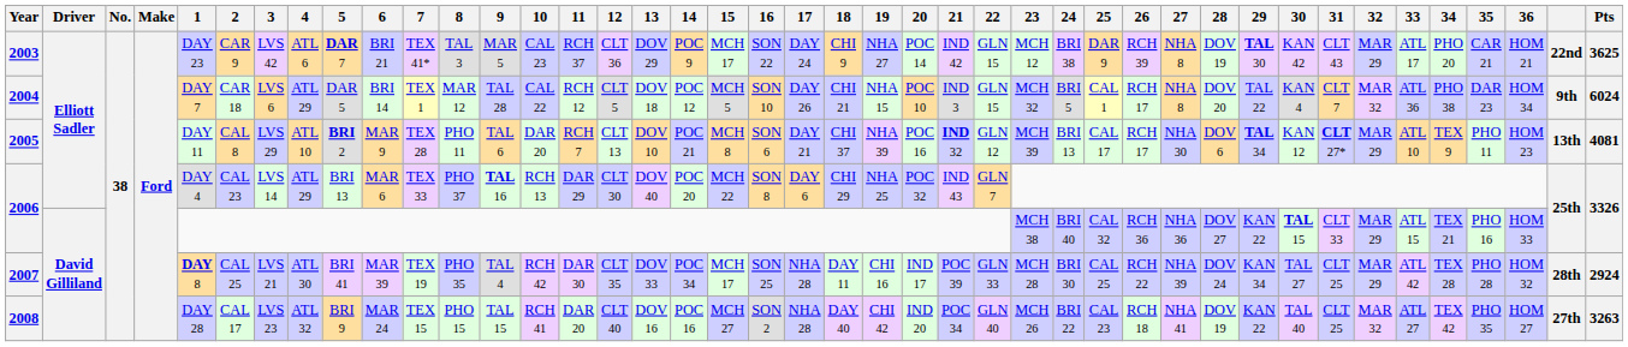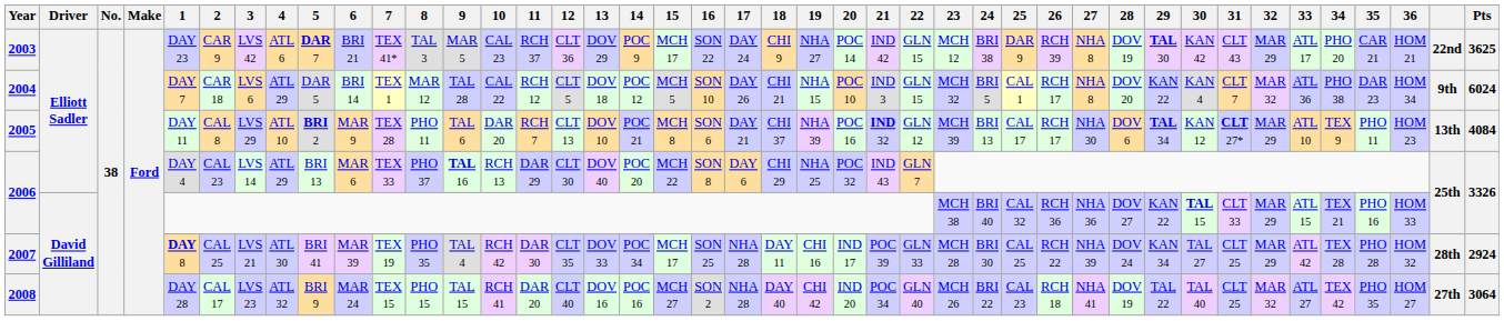 <table class="wikitable" style="text-align:center; font-size:75%">
 <tr>
 <th>Year</th>
 <th>Driver</th>
 <th>No.</th>
 <th>Make</th>
 <th>1</th>
 <th>2</th>
 <th>3</th>
 <th>4</th>
 <th>5</th>
 <th>6</th>
 <th>7</th>
 <th>8</th>
 <th>9</th>
 <th>10</th>
 <th>11</th>
 <th>12</th>
 <th>13</th>
 <th>14</th>
 <th>15</th>
 <th>16</th>
 <th>17</th>
 <th>18</th>
 <th>19</th>
 <th>20</th>
 <th>21</th>
 <th>22</th>
 <th>23</th>
 <th>24</th>
 <th>25</th>
 <th>26</th>
 <th>27</th>
 <th>28</th>
 <th>29</th>
 <th>30</th>
 <th>31</th>
 <th>32</th>
 <th>33</th>
 <th>34</th>
 <th>35</th>
 <th>36</th>
 <th></th>
 <th>Pts</th>
 </tr>
 <tr>
 <th><a href='#'>2003</a></th>
 <th rowspan=4><a href='#'>Elliott Sadler</a></th>
 <th rowspan=7>38</th>
 <th rowspan=7><a href='#'>Ford</a></th>
 <td style="background:#CFCFFF;"><a href='#'>DAY</a><br><small>23</small></td>
 <td style="background:#FFDF9F;"><a href='#'>CAR</a><br><small>9</small></td>
 <td style="background:#EFCFFF;"><a href='#'>LVS</a><br><small>42</small></td>
 <td style="background:#FFDF9F;"><a href='#'>ATL</a><br><small>6</small></td>
 <td style="background:#FFDF9F;"><strong><a href='#'>DAR</a></strong><br><small>7</small></td>
 <td style="background:#CFCFFF;"><a href='#'>BRI</a><br><small>21</small></td>
 <td style="background:#EFCFFF;"><a href='#'>TEX</a><br><small>41*</small></td>
 <td style="background:#DFDFDF;"><a href='#'>TAL</a><br><small>3</small></td>
 <td style="background:#DFDFDF;"><a href='#'>MAR</a><br><small>5</small></td>
 <td style="background:#CFCFFF;"><a href='#'>CAL</a><br><small>23</small></td>
 <td style="background:#CFCFFF;"><a href='#'>RCH</a><br><small>37</small></td>
 <td style="background:#EFCFFF;"><a href='#'>CLT</a><br><small>36</small></td>
 <td style="background:#CFCFFF;"><a href='#'>DOV</a><br><small>29</small></td>
 <td style="background:#FFDF9F;"><a href='#'>POC</a><br><small>9</small></td>
 <td style="background:#DFFFDF;"><a href='#'>MCH</a><br><small>17</small></td>
 <td style="background:#CFCFFF;"><a href='#'>SON</a><br><small>22</small></td>
 <td style="background:#CFCFFF;"><a href='#'>DAY</a><br><small>24</small></td>
 <td style="background:#FFDF9F;"><a href='#'>CHI</a><br><small>9</small></td>
 <td style="background:#CFCFFF;"><a href='#'>NHA</a><br><small>27</small></td>
 <td style="background:#DFFFDF;"><a href='#'>POC</a><br><small>14</small></td>
 <td style="background:#EFCFFF;"><a href='#'>IND</a><br><small>42</small></td>
 <td style="background:#DFFFDF;"><a href='#'>GLN</a><br><small>15</small></td>
 <td style="background:#DFFFDF;"><a href='#'>MCH</a><br><small>12</small></td>
 <td style="background:#EFCFFF;"><a href='#'>BRI</a><br><small>38</small></td>
 <td style="background:#FFDF9F;"><a href='#'>DAR</a><br><small>9</small></td>
 <td style="background:#EFCFFF;"><a href='#'>RCH</a><br><small>39</small></td>
 <td style="background:#FFDF9F;"><a href='#'>NHA</a><br><small>8</small></td>
 <td style="background:#DFFFDF;"><a href='#'>DOV</a><br><small>19</small></td>
 <td style="background:#EFCFFF;"><strong><a href='#'>TAL</a></strong><br><small>30</small></td>
 <td style="background:#EFCFFF;"><a href='#'>KAN</a><br><small>42</small></td>
 <td style="background:#EFCFFF;"><a href='#'>CLT</a><br><small>43</small></td>
 <td style="background:#CFCFFF;"><a href='#'>MAR</a><br><small>29</small></td>
 <td style="background:#DFFFDF;"><a href='#'>ATL</a><br><small>17</small></td>
 <td style="background:#DFFFDF;"><a href='#'>PHO</a><br><small>20</small></td>
 <td style="background:#CFCFFF;"><a href='#'>CAR</a><br><small>21</small></td>
 <td style="background:#CFCFFF;"><a href='#'>HOM</a><br><small>21</small></td>
 <th>22nd</th>
 <th>3625</th>
 </tr>
 <tr>
 <th><a href='#'>2004</a></th>
 <td style="background:#FFDF9F;"><a href='#'>DAY</a><br><small>7</small></td>
 <td style="background:#DFFFDF;"><a href='#'>CAR</a><br><small>18</small></td>
 <td style="background:#FFDF9F;"><a href='#'>LVS</a><br><small>6</small></td>
 <td style="background:#CFCFFF;"><a href='#'>ATL</a><br><small>29</small></td>
 <td style="background:#DFDFDF;"><a href='#'>DAR</a><br><small>5</small></td>
 <td style="background:#DFFFDF;"><a href='#'>BRI</a><br><small>14</small></td>
 <td style="background:#FFFFBF;"><a href='#'>TEX</a><br><small>1</small></td>
 <td style="background:#DFFFDF;"><a href='#'>MAR</a><br><small>12</small></td>
 <td style="background:#CFCFFF;"><a href='#'>TAL</a><br><small>28</small></td>
 <td style="background:#CFCFFF;"><a href='#'>CAL</a><br><small>22</small></td>
 <td style="background:#DFFFDF;"><a href='#'>RCH</a><br><small>12</small></td>
 <td style="background:#DFDFDF;"><a href='#'>CLT</a><br><small>5</small></td>
 <td style="background:#DFFFDF;"><a href='#'>DOV</a><br><small>18</small></td>
 <td style="background:#DFFFDF;"><a href='#'>POC</a><br><small>12</small></td>
 <td style="background:#DFDFDF;"><a href='#'>MCH</a><br><small>5</small></td>
 <td style="background:#FFDF9F;"><a href='#'>SON</a><br><small>10</small></td>
 <td style="background:#CFCFFF;"><a href='#'>DAY</a><br><small>26</small></td>
 <td style="background:#CFCFFF;"><a href='#'>CHI</a><br><small>21</small></td>
 <td style="background:#DFFFDF;"><a href='#'>NHA</a><br><small>15</small></td>
 <td style="background:#FFDF9F;"><a href='#'>POC</a><br><small>10</small></td>
 <td style="background:#DFDFDF;"><a href='#'>IND</a><br><small>3</small></td>
 <td style="background:#DFFFDF;"><a href='#'>GLN</a><br><small>15</small></td>
 <td style="background:#CFCFFF;"><a href='#'>MCH</a><br><small>32</small></td>
 <td style="background:#DFDFDF;"><a href='#'>BRI</a><br><small>5</small></td>
 <td style="background:#FFFFBF;"><a href='#'>CAL</a><br><small>1</small></td>
 <td style="background:#DFFFDF;"><a href='#'>RCH</a><br><small>17</small></td>
 <td style="background:#FFDF9F;"><a href='#'>NHA</a><br><small>8</small></td>
 <td style="background:#DFFFDF;"><a href='#'>DOV</a><br><small>20</small></td>
-<td style="background:#CFCFFF;"><a href='#'>TAL</a><br><small>22</small></td>
+<td style="background:#CFCFFF;"><a href='#'>KAN</a><br><small>22</small></td>
 <td style="background:#DFDFDF;"><a href='#'>KAN</a><br><small>4</small></td>
 <td style="background:#FFDF9F;"><a href='#'>CLT</a><br><small>7</small></td>
 <td style="background:#EFCFFF;"><a href='#'>MAR</a><br><small>32</small></td>
 <td style="background:#CFCFFF;"><a href='#'>ATL</a><br><small>36</small></td>
 <td style="background:#CFCFFF;"><a href='#'>PHO</a><br><small>38</small></td>
 <td style="background:#CFCFFF;"><a href='#'>DAR</a><br><small>23</small></td>
 <td style="background:#CFCFFF;"><a href='#'>HOM</a><br><small>34</small></td>
 <th>9th</th>
 <th>6024</th>
 </tr>
 <tr>
 <th><a href='#'>2005</a></th>
 <td style="background:#DFFFDF;"><a href='#'>DAY</a><br><small>11</small></td>
 <td style="background:#FFDF9F;"><a href='#'>CAL</a><br><small>8</small></td>
 <td style="background:#CFCFFF;"><a href='#'>LVS</a><br><small>29</small></td>
 <td style="background:#FFDF9F;"><a href='#'>ATL</a><br><small>10</small></td>
 <td style="background:#DFDFDF;"><strong><a href='#'>BRI</a></strong><br><small>2</small></td>
 <td style="background:#FFDF9F;"><a href='#'>MAR</a><br><small>9</small></td>
 <td style="background:#EFCFFF;"><a href='#'>TEX</a><br><small>28</small></td>
 <td style="background:#DFFFDF;"><a href='#'>PHO</a><br><small>11</small></td>
 <td style="background:#FFDF9F;"><a href='#'>TAL</a><br><small>6</small></td>
 <td style="background:#DFFFDF;"><a href='#'>DAR</a><br><small>20</small></td>
 <td style="background:#FFDF9F;"><a href='#'>RCH</a><br><small>7</small></td>
 <td style="background:#DFFFDF;"><a href='#'>CLT</a><br><small>13</small></td>
 <td style="background:#FFDF9F;"><a href='#'>DOV</a><br><small>10</small></td>
 <td style="background:#CFCFFF;"><a href='#'>POC</a><br><small>21</small></td>
 <td style="background:#FFDF9F;"><a href='#'>MCH</a><br><small>8</small></td>
 <td style="background:#FFDF9F;"><a href='#'>SON</a><br><small>6</small></td>
 <td style="background:#CFCFFF;"><a href='#'>DAY</a><br><small>21</small></td>
 <td style="background:#CFCFFF;"><a href='#'>CHI</a><br><small>37</small></td>
 <td style="background:#EFCFFF;"><a href='#'>NHA</a><br><small>39</small></td>
 <td style="background:#DFFFDF;"><a href='#'>POC</a><br><small>16</small></td>
 <td style="background:#CFCFFF;"><strong><a href='#'>IND</a></strong><br><small>32</small></td>
 <td style="background:#DFFFDF;"><a href='#'>GLN</a><br><small>12</small></td>
 <td style="background:#CFCFFF;"><a href='#'>MCH</a><br><small>39</small></td>
 <td style="background:#DFFFDF;"><a href='#'>BRI</a><br><small>13</small></td>
 <td style="background:#DFFFDF;"><a href='#'>CAL</a><br><small>17</small></td>
 <td style="background:#DFFFDF;"><a href='#'>RCH</a><br><small>17</small></td>
 <td style="background:#CFCFFF;"><a href='#'>NHA</a><br><small>30</small></td>
 <td style="background:#FFDF9F;"><a href='#'>DOV</a><br><small>6</small></td>
 <td style="background:#CFCFFF;"><strong><a href='#'>TAL</a></strong><br><small>34</small></td>
 <td style="background:#DFFFDF;"><a href='#'>KAN</a><br><small>12</small></td>
 <td style="background:#CFCFFF;"><strong><a href='#'>CLT</a></strong><br><small>27*</small></td>
 <td style="background:#CFCFFF;"><a href='#'>MAR</a><br><small>29</small></td>
 <td style="background:#FFDF9F;"><a href='#'>ATL</a><br><small>10</small></td>
 <td style="background:#FFDF9F;"><a href='#'>TEX</a><br><small>9</small></td>
 <td style="background:#DFFFDF;"><a href='#'>PHO</a><br><small>11</small></td>
 <td style="background:#CFCFFF;"><a href='#'>HOM</a><br><small>23</small></td>
 <th>13th</th>
-<th>4081</th>
+<th>4084</th>
 </tr>
 <tr>
 <th rowspan=2><a href='#'>2006</a></th>
 <td style="background:#DFDFDF;"><a href='#'>DAY</a><br><small>4</small></td>
 <td style="background:#CFCFFF;"><a href='#'>CAL</a><br><small>23</small></td>
 <td style="background:#DFFFDF;"><a href='#'>LVS</a><br><small>14</small></td>
 <td style="background:#CFCFFF;"><a href='#'>ATL</a><br><small>29</small></td>
 <td style="background:#DFFFDF;"><a href='#'>BRI</a><br><small>13</small></td>
 <td style="background:#FFDF9F;"><a href='#'>MAR</a><br><small>6</small></td>
 <td style="background:#EFCFFF;"><a href='#'>TEX</a><br><small>33</small></td>
 <td style="background:#CFCFFF;"><a href='#'>PHO</a><br><small>37</small></td>
 <td style="background:#DFFFDF;"><strong><a href='#'>TAL</a></strong><br><small>16</small></td>
 <td style="background:#DFFFDF;"><a href='#'>RCH</a><br><small>13</small></td>
 <td style="background:#CFCFFF;"><a href='#'>DAR</a><br><small>29</small></td>
 <td style="background:#CFCFFF;"><a href='#'>CLT</a><br><small>30</small></td>
 <td style="background:#EFCFFF;"><a href='#'>DOV</a><br><small>40</small></td>
 <td style="background:#DFFFDF;"><a href='#'>POC</a><br><small>20</small></td>
 <td style="background:#CFCFFF;"><a href='#'>MCH</a><br><small>22</small></td>
 <td style="background:#FFDF9F;"><a href='#'>SON</a><br><small>8</small></td>
 <td style="background:#FFDF9F;"><a href='#'>DAY</a><br><small>6</small></td>
 <td style="background:#CFCFFF;"><a href='#'>CHI</a><br><small>29</small></td>
 <td style="background:#CFCFFF;"><a href='#'>NHA</a><br><small>25</small></td>
 <td style="background:#CFCFFF;"><a href='#'>POC</a><br><small>32</small></td>
 <td style="background:#EFCFFF;"><a href='#'>IND</a><br><small>43</small></td>
 <td style="background:#FFDF9F;"><a href='#'>GLN</a><br><small>7</small></td>
 <td colspan=14></td>
 <th rowspan=2>25th</th>
 <th rowspan=2>3326</th>
 </tr>
 <tr>
 <th rowspan=3><a href='#'>David Gilliland</a></th>
 <td colspan=22></td>
 <td style="background:#CFCFFF;"><a href='#'>MCH</a><br><small>38</small></td>
 <td style="background:#CFCFFF;"><a href='#'>BRI</a><br><small>40</small></td>
 <td style="background:#CFCFFF;"><a href='#'>CAL</a><br><small>32</small></td>
 <td style="background:#CFCFFF;"><a href='#'>RCH</a><br><small>36</small></td>
 <td style="background:#CFCFFF;"><a href='#'>NHA</a><br><small>36</small></td>
 <td style="background:#CFCFFF;"><a href='#'>DOV</a><br><small>27</small></td>
 <td style="background:#CFCFFF;"><a href='#'>KAN</a><br><small>22</small></td>
 <td style="background:#DFFFDF;"><strong><a href='#'>TAL</a></strong><br><small>15</small></td>
 <td style="background:#EFCFFF;"><a href='#'>CLT</a><br><small>33</small></td>
 <td style="background:#CFCFFF;"><a href='#'>MAR</a><br><small>29</small></td>
 <td style="background:#DFFFDF;"><a href='#'>ATL</a><br><small>15</small></td>
 <td style="background:#CFCFFF;"><a href='#'>TEX</a><br><small>21</small></td>
 <td style="background:#DFFFDF;"><a href='#'>PHO</a><br><small>16</small></td>
 <td style="background:#CFCFFF;"><a href='#'>HOM</a><br><small>33</small></td>
 </tr>
 <tr>
 <th><a href='#'>2007</a></th>
 <td style="background:#FFDF9F;"><strong><a href='#'>DAY</a></strong><br><small>8</small></td>
 <td style="background:#CFCFFF;"><a href='#'>CAL</a><br><small>25</small></td>
 <td style="background:#CFCFFF;"><a href='#'>LVS</a><br><small>21</small></td>
 <td style="background:#CFCFFF;"><a href='#'>ATL</a><br><small>30</small></td>
 <td style="background:#EFCFFF;"><a href='#'>BRI</a><br><small>41</small></td>
 <td style="background:#EFCFFF;"><a href='#'>MAR</a><br><small>39</small></td>
 <td style="background:#DFFFDF;"><a href='#'>TEX</a><br><small>19</small></td>
 <td style="background:#CFCFFF;"><a href='#'>PHO</a><br><small>35</small></td>
 <td style="background:#DFDFDF;"><a href='#'>TAL</a><br><small>4</small></td>
 <td style="background:#EFCFFF;"><a href='#'>RCH</a><br><small>42</small></td>
 <td style="background:#EFCFFF;"><a href='#'>DAR</a><br><small>30</small></td>
 <td style="background:#CFCFFF;"><a href='#'>CLT</a><br><small>35</small></td>
 <td style="background:#CFCFFF;"><a href='#'>DOV</a><br><small>33</small></td>
 <td style="background:#CFCFFF;"><a href='#'>POC</a><br><small>34</small></td>
 <td style="background:#DFFFDF;"><a href='#'>MCH</a><br><small>17</small></td>
 <td style="background:#CFCFFF;"><a href='#'>SON</a><br><small>25</small></td>
 <td style="background:#CFCFFF;"><a href='#'>NHA</a><br><small>28</small></td>
 <td style="background:#DFFFDF;"><a href='#'>DAY</a><br><small>11</small></td>
 <td style="background:#DFFFDF;"><a href='#'>CHI</a><br><small>16</small></td>
 <td style="background:#DFFFDF;"><a href='#'>IND</a><br><small>17</small></td>
 <td style="background:#CFCFFF;"><a href='#'>POC</a><br><small>39</small></td>
 <td style="background:#CFCFFF;"><a href='#'>GLN</a><br><small>33</small></td>
 <td style="background:#CFCFFF;"><a href='#'>MCH</a><br><small>28</small></td>
 <td style="background:#CFCFFF;"><a href='#'>BRI</a><br><small>30</small></td>
 <td style="background:#CFCFFF;"><a href='#'>CAL</a><br><small>25</small></td>
 <td style="background:#CFCFFF;"><a href='#'>RCH</a><br><small>22</small></td>
 <td style="background:#CFCFFF;"><a href='#'>NHA</a><br><small>39</small></td>
 <td style="background:#CFCFFF;"><a href='#'>DOV</a><br><small>24</small></td>
 <td style="background:#CFCFFF;"><a href='#'>KAN</a><br><small>34</small></td>
 <td style="background:#CFCFFF;"><a href='#'>TAL</a><br><small>27</small></td>
 <td style="background:#CFCFFF;"><a href='#'>CLT</a><br><small>25</small></td>
 <td style="background:#CFCFFF;"><a href='#'>MAR</a><br><small>29</small></td>
 <td style="background:#EFCFFF;"><a href='#'>ATL</a><br><small>42</small></td>
 <td style="background:#CFCFFF;"><a href='#'>TEX</a><br><small>28</small></td>
 <td style="background:#CFCFFF;"><a href='#'>PHO</a><br><small>28</small></td>
 <td style="background:#CFCFFF;"><a href='#'>HOM</a><br><small>32</small></td>
 <th>28th</th>
 <th>2924</th>
 </tr>
 <tr>
 <th><a href='#'>2008</a></th>
 <td style="background:#CFCFFF;"><a href='#'>DAY</a><br><small>28</small></td>
 <td style="background:#DFFFDF;"><a href='#'>CAL</a><br><small>17</small></td>
 <td style="background:#CFCFFF;"><a href='#'>LVS</a><br><small>23</small></td>
 <td style="background:#CFCFFF;"><a href='#'>ATL</a><br><small>32</small></td>
 <td style="background:#FFDF9F;"><a href='#'>BRI</a><br><small>9</small></td>
 <td style="background:#CFCFFF;"><a href='#'>MAR</a><br><small>24</small></td>
 <td style="background:#DFFFDF;"><a href='#'>TEX</a><br><small>15</small></td>
 <td style="background:#DFFFDF;"><a href='#'>PHO</a><br><small>15</small></td>
 <td style="background:#DFFFDF;"><a href='#'>TAL</a><br><small>15</small></td>
 <td style="background:#EFCFFF;"><a href='#'>RCH</a><br><small>41</small></td>
 <td style="background:#DFFFDF;"><a href='#'>DAR</a><br><small>20</small></td>
 <td style="background:#CFCFFF;"><a href='#'>CLT</a><br><small>40</small></td>
 <td style="background:#DFFFDF;"><a href='#'>DOV</a><br><small>16</small></td>
 <td style="background:#DFFFDF;"><a href='#'>POC</a><br><small>16</small></td>
 <td style="background:#CFCFFF;"><a href='#'>MCH</a><br><small>27</small></td>
 <td style="background:#DFDFDF;"><a href='#'>SON</a><br><small>2</small></td>
 <td style="background:#CFCFFF;"><a href='#'>NHA</a><br><small>28</small></td>
 <td style="background:#EFCFFF;"><a href='#'>DAY</a><br><small>40</small></td>
 <td style="background:#EFCFFF;"><a href='#'>CHI</a><br><small>42</small></td>
 <td style="background:#DFFFDF;"><a href='#'>IND</a><br><small>20</small></td>
 <td style="background:#CFCFFF;"><a href='#'>POC</a><br><small>34</small></td>
 <td style="background:#EFCFFF;"><a href='#'>GLN</a><br><small>40</small></td>
 <td style="background:#CFCFFF;"><a href='#'>MCH</a><br><small>26</small></td>
 <td style="background:#CFCFFF;"><a href='#'>BRI</a><br><small>22</small></td>
 <td style="background:#CFCFFF;"><a href='#'>CAL</a><br><small>23</small></td>
 <td style="background:#DFFFDF;"><a href='#'>RCH</a><br><small>18</small></td>
 <td style="background:#EFCFFF;"><a href='#'>NHA</a><br><small>41</small></td>
 <td style="background:#DFFFDF;"><a href='#'>DOV</a><br><small>19</small></td>
-<td style="background:#CFCFFF;"><a href='#'>KAN</a><br><small>22</small></td>
+<td style="background:#CFCFFF;"><a href='#'>TAL</a><br><small>22</small></td>
 <td style="background:#EFCFFF;"><a href='#'>TAL</a><br><small>40</small></td>
 <td style="background:#CFCFFF;"><a href='#'>CLT</a><br><small>25</small></td>
 <td style="background:#EFCFFF;"><a href='#'>MAR</a><br><small>32</small></td>
 <td style="background:#CFCFFF;"><a href='#'>ATL</a><br><small>27</small></td>
 <td style="background:#EFCFFF;"><a href='#'>TEX</a><br><small>42</small></td>
 <td style="background:#CFCFFF;"><a href='#'>PHO</a><br><small>35</small></td>
 <td style="background:#CFCFFF;"><a href='#'>HOM</a><br><small>27</small></td>
 <th>27th</th>
-<th>3263</th>
+<th>3064</th>
 </tr>
 </table>
